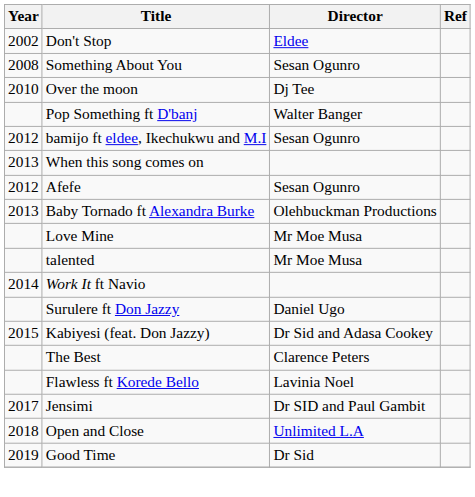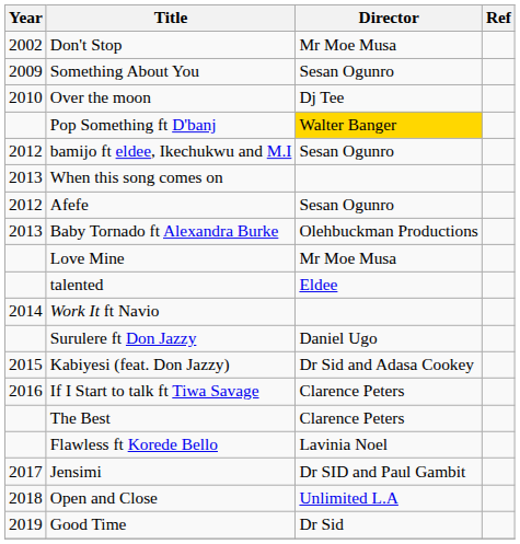 <table class="wikitable">
 <tr>
 <th>Year</th>
 <th>Title</th>
 <th>Director</th>
 <th>Ref</th>
 </tr>
 <tr>
 <td>2002</td>
 <td>Don't Stop</td>
-<td><a href='#'>Eldee</a></td>
+<td>Mr Moe Musa</td>
 <td></td>
 </tr>
 <tr>
-<td>2008</td>
+<td>2009</td>
 <td>Something About You</td>
 <td>Sesan Ogunro</td>
 <td></td>
 </tr>
 <tr>
 <td>2010</td>
 <td>Over the moon</td>
 <td>Dj Tee</td>
 <td></td>
 </tr>
 <tr>
 <td></td>
 <td>Pop Something ft <a href='#'>D'banj</a></td>
-<td>Walter Banger</td>
+<td style="background: gold;">Walter Banger</td>
 <td></td>
 </tr>
 <tr>
 <td>2012</td>
 <td>bamijo ft <a href='#'>eldee</a>, Ikechukwu and <a href='#'>M.I</a></td>
 <td>Sesan Ogunro</td>
 <td></td>
 </tr>
 <tr>
 <td>2013</td>
 <td>When this song comes on</td>
 <td></td>
 <td></td>
 </tr>
 <tr>
 <td>2012</td>
 <td>Afefe</td>
 <td>Sesan Ogunro</td>
 <td></td>
 </tr>
 <tr>
 <td>2013</td>
 <td>Baby Tornado ft <a href='#'>Alexandra Burke</a></td>
 <td>Olehbuckman Productions</td>
 <td></td>
 </tr>
 <tr>
 <td></td>
 <td>Love Mine</td>
 <td>Mr Moe Musa</td>
 <td></td>
 </tr>
 <tr>
 <td></td>
 <td>talented</td>
-<td>Mr Moe Musa</td>
+<td><a href='#'>Eldee</a></td>
 <td></td>
 </tr>
 <tr>
 <td>2014</td>
 <td><em>Work It</em> ft Navio</td>
 <td></td>
 <td></td>
 </tr>
 <tr>
 <td></td>
 <td>Surulere ft <a href='#'>Don Jazzy</a></td>
 <td>Daniel Ugo</td>
 <td></td>
 </tr>
 <tr>
 <td>2015</td>
 <td>Kabiyesi (feat. Don Jazzy)</td>
 <td>Dr Sid and Adasa Cookey</td>
+<td></td>
+</tr>
+<tr>
+<td>2016</td>
+<td>If I Start to talk ft <a href='#'>Tiwa Savage</a></td>
+<td>Clarence Peters</td>
 <td></td>
 </tr>
 <tr>
 <td></td>
 <td>The Best</td>
 <td>Clarence Peters</td>
 <td></td>
 </tr>
 <tr>
 <td></td>
 <td>Flawless ft <a href='#'>Korede Bello</a></td>
 <td>Lavinia Noel</td>
 <td></td>
 </tr>
 <tr>
 <td>2017</td>
 <td>Jensimi</td>
 <td>Dr SID and Paul Gambit</td>
 <td></td>
 </tr>
 <tr>
 <td>2018</td>
 <td>Open and Close</td>
 <td><a href='#'>Unlimited L.A</a></td>
 <td></td>
 </tr>
 <tr>
 <td>2019</td>
 <td>Good Time</td>
 <td>Dr Sid</td>
 <td></td>
 </tr>
 <tr>
 </tr>
 </table>
